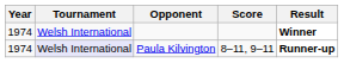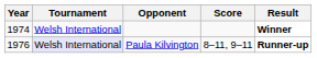 <table class="sortable wikitable" style="font-size: 90%;">
 <tr>
 <th>Year</th>
 <th>Tournament</th>
 <th>Opponent</th>
 <th>Score</th>
 <th>Result</th>
 </tr>
 <tr>
 <td align="center">1974</td>
 <td align="left"><a href='#'>Welsh International</a></td>
 <td align="left"></td>
 <td align="left"></td>
 <td style="text-align:left; background: white"> <strong>Winner</strong></td>
 </tr>
 <tr>
-<td align="center">1974</td>
+<td align="center">1976</td>
 <td align="left" style="background: lavender;">Welsh International</td>
 <td align="left"> <a href='#'>Paula Kilvington</a></td>
 <td align="left">8–11, 9–11</td>
 <td style="text-align:left; background: white"> <strong>Runner-up</strong></td>
 </tr>
 </table>
